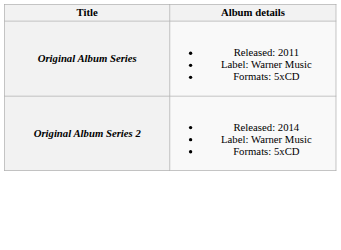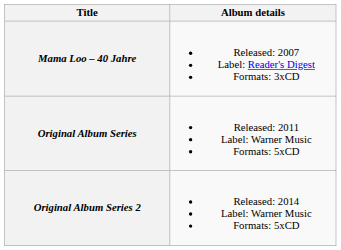 <table class="wikitable plainrowheaders" style="text-align:center;">
 <tr>
 <th scope="col" style="width:15em;">Title</th>
 <th scope="col" style="width:15em;">Album details</th>
+</tr>
+<tr>
+<th scope="row"><em>Mama Loo – 40 Jahre</em></th>
+<td><br><ul><li>Released: 2007</li><li>Label: <a href='#'>Reader's Digest</a></li><li>Formats: 3xCD</li></ul></td>
 </tr>
 <tr>
 <th scope="row"><em>Original Album Series</em></th>
 <td><br><ul><li>Released: 2011</li><li>Label: Warner Music</li><li>Formats: 5xCD</li></ul></td>
 </tr>
 <tr>
 <th scope="row"><em>Original Album Series 2</em></th>
 <td><br><ul><li>Released: 2014</li><li>Label: Warner Music</li><li>Formats: 5xCD</li></ul></td>
 </tr>
 </table>
